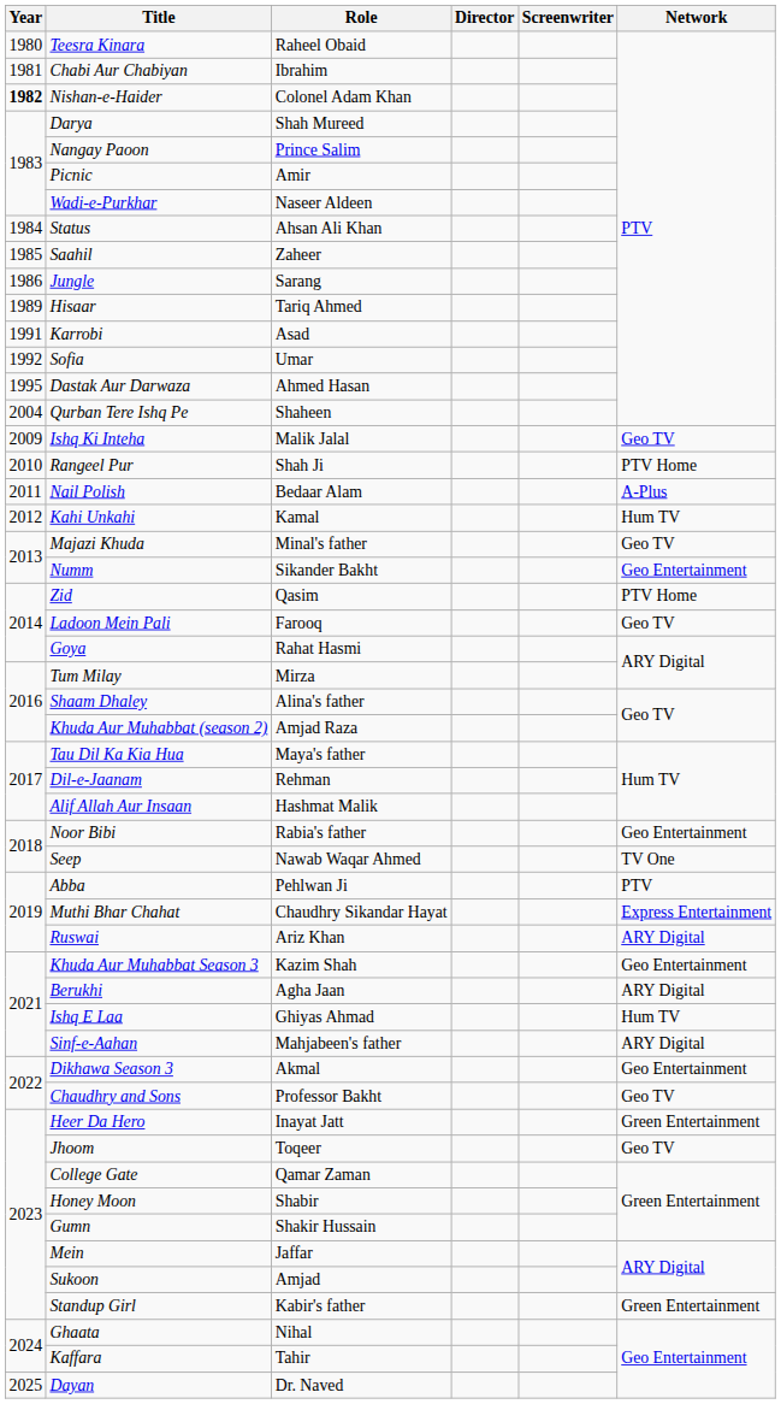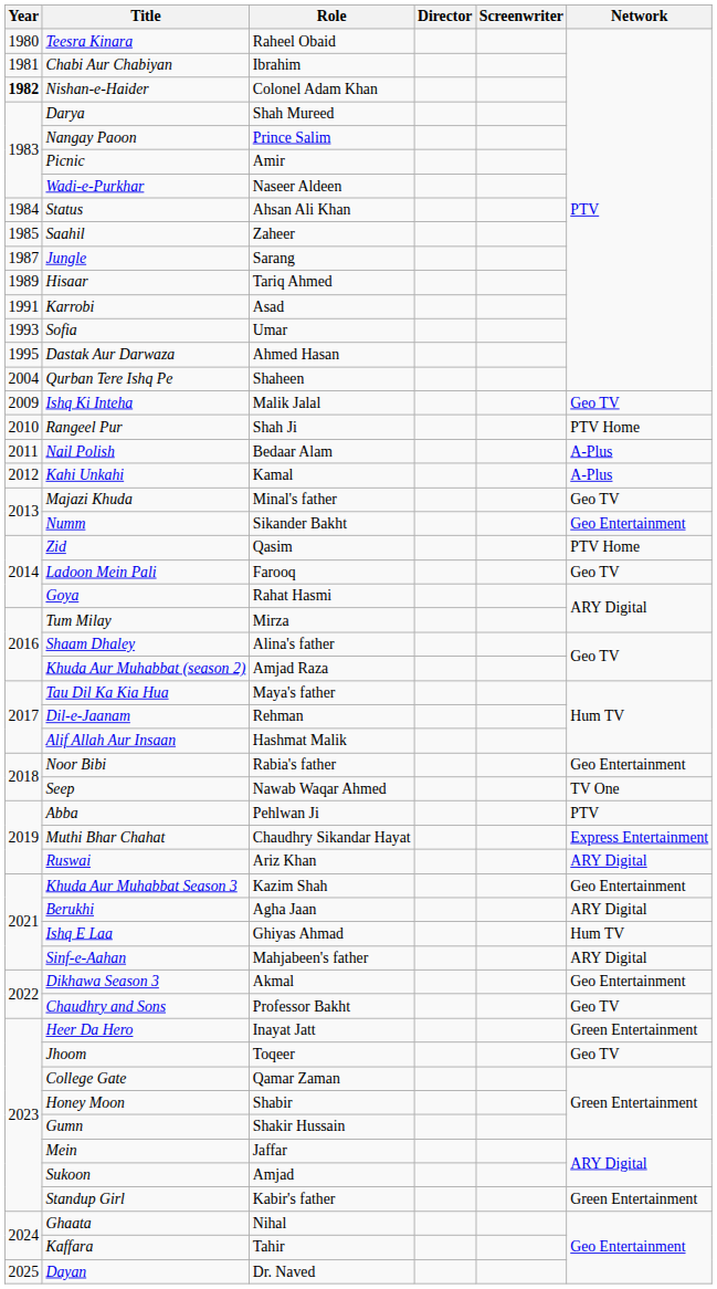 <table class="wikitable sortable plainrowheaders">
 <tr style="text-align:center;">
 <th scope="col">Year</th>
 <th scope="col">Title</th>
 <th scope="col">Role</th>
 <th>Director</th>
 <th>Screenwriter</th>
 <th scope="col">Network</th>
 </tr>
 <tr>
 <td>1980</td>
 <td><em><a href='#'>Teesra Kinara</a></em></td>
 <td>Raheel Obaid</td>
 <td></td>
 <td></td>
 <td rowspan="15"><a href='#'>PTV</a></td>
 </tr>
 <tr>
 <td>1981</td>
 <td><em>Chabi Aur Chabiyan</em></td>
 <td>Ibrahim</td>
 <td></td>
 <td></td>
 </tr>
 <tr>
 <td><strong>1982</strong></td>
 <td><em>Nishan-e-Haider</em></td>
 <td>Colonel Adam Khan</td>
 <td></td>
 <td></td>
 </tr>
 <tr>
 <td rowspan="4">1983</td>
 <td><em>Darya</em></td>
 <td>Shah Mureed</td>
 <td></td>
 <td></td>
 </tr>
 <tr>
 <td><em>Nangay Paoon</em></td>
 <td><a href='#'>Prince Salim</a></td>
 <td></td>
 <td></td>
 </tr>
 <tr>
 <td><em>Picnic</em></td>
 <td>Amir</td>
 <td></td>
 <td></td>
 </tr>
 <tr>
 <td><em><a href='#'>Wadi-e-Purkhar</a></em></td>
 <td>Naseer Aldeen</td>
 <td></td>
 <td></td>
 </tr>
 <tr>
 <td>1984</td>
 <td><em>Status</em></td>
 <td>Ahsan Ali Khan</td>
 <td></td>
 <td></td>
 </tr>
 <tr>
 <td>1985</td>
 <td><em>Saahil</em></td>
 <td>Zaheer</td>
 <td></td>
 <td></td>
 </tr>
 <tr>
-<td>1986</td>
+<td>1987</td>
 <td><em><a href='#'>Jungle</a></em></td>
 <td>Sarang</td>
 <td></td>
 <td></td>
 </tr>
 <tr>
 <td>1989</td>
 <td><em>Hisaar</em></td>
 <td>Tariq Ahmed</td>
 <td></td>
 <td></td>
 </tr>
 <tr>
 <td>1991</td>
 <td><em>Karrobi</em></td>
 <td>Asad</td>
 <td></td>
 <td></td>
 </tr>
 <tr>
-<td>1992</td>
+<td>1993</td>
 <td><em>Sofia</em></td>
 <td>Umar</td>
 <td></td>
 <td></td>
 </tr>
 <tr>
 <td>1995</td>
 <td><em>Dastak Aur Darwaza</em></td>
 <td>Ahmed Hasan</td>
 <td></td>
 <td></td>
 </tr>
 <tr>
 <td>2004</td>
 <td><em>Qurban Tere Ishq Pe</em></td>
 <td>Shaheen</td>
 <td></td>
 <td></td>
 </tr>
 <tr>
 <td>2009</td>
 <td><em><a href='#'>Ishq Ki Inteha</a></em></td>
 <td>Malik Jalal</td>
 <td></td>
 <td></td>
 <td><a href='#'>Geo TV</a></td>
 </tr>
 <tr>
 <td>2010</td>
 <td><em>Rangeel Pur</em></td>
 <td>Shah Ji</td>
 <td></td>
 <td></td>
 <td>PTV Home</td>
 </tr>
 <tr>
 <td>2011</td>
 <td><em><a href='#'>Nail Polish</a></em></td>
 <td>Bedaar Alam</td>
 <td></td>
 <td></td>
 <td><a href='#'>A-Plus</a></td>
 </tr>
 <tr>
 <td>2012</td>
 <td><em><a href='#'>Kahi Unkahi</a></em></td>
 <td>Kamal</td>
 <td></td>
 <td></td>
-<td>Hum TV</td>
+<td><a href='#'>A-Plus</a></td>
 </tr>
 <tr>
 <td rowspan="2">2013</td>
 <td><em>Majazi Khuda</em></td>
 <td>Minal's father</td>
 <td></td>
 <td></td>
 <td>Geo TV</td>
 </tr>
 <tr>
 <td><em><a href='#'>Numm</a></em></td>
 <td>Sikander Bakht</td>
 <td></td>
 <td></td>
 <td><a href='#'>Geo Entertainment</a></td>
 </tr>
 <tr>
 <td rowspan="3">2014</td>
 <td><em><a href='#'>Zid</a></em></td>
 <td>Qasim</td>
 <td></td>
 <td></td>
 <td>PTV Home</td>
 </tr>
 <tr>
 <td><em><a href='#'>Ladoon Mein Pali</a></em></td>
 <td>Farooq</td>
 <td></td>
 <td></td>
 <td>Geo TV</td>
 </tr>
 <tr>
 <td><em><a href='#'>Goya</a></em></td>
 <td>Rahat Hasmi</td>
 <td></td>
 <td></td>
 <td rowspan="2">ARY Digital</td>
 </tr>
 <tr>
 <td rowspan="3">2016</td>
 <td><em>Tum Milay</em></td>
 <td>Mirza</td>
 <td></td>
 <td></td>
 </tr>
 <tr>
 <td><em><a href='#'>Shaam Dhaley</a></em></td>
 <td>Alina's father</td>
 <td></td>
 <td></td>
 <td rowspan="2">Geo TV</td>
 </tr>
 <tr>
 <td><em><a href='#'>Khuda Aur Muhabbat (season 2)</a></em></td>
 <td>Amjad Raza</td>
 <td></td>
 <td></td>
 </tr>
 <tr>
 <td rowspan="3">2017</td>
 <td><em><a href='#'>Tau Dil Ka Kia Hua</a></em></td>
 <td>Maya's father</td>
 <td></td>
 <td></td>
 <td rowspan="3">Hum TV</td>
 </tr>
 <tr>
 <td><em><a href='#'>Dil-e-Jaanam</a></em></td>
 <td>Rehman</td>
 <td></td>
 <td></td>
 </tr>
 <tr>
 <td><em><a href='#'>Alif Allah Aur Insaan</a></em></td>
 <td>Hashmat Malik</td>
 <td></td>
 <td></td>
 </tr>
 <tr>
 <td rowspan="2">2018</td>
 <td><em>Noor Bibi</em></td>
 <td>Rabia's father</td>
 <td></td>
 <td></td>
 <td>Geo Entertainment</td>
 </tr>
 <tr>
 <td><em>Seep</em></td>
 <td>Nawab Waqar Ahmed</td>
 <td></td>
 <td></td>
 <td>TV One</td>
 </tr>
 <tr>
 <td rowspan="3">2019</td>
 <td><em>Abba</em></td>
 <td>Pehlwan Ji</td>
 <td></td>
 <td></td>
 <td>PTV</td>
 </tr>
 <tr>
 <td><em>Muthi Bhar Chahat</em></td>
 <td>Chaudhry Sikandar Hayat</td>
 <td></td>
 <td></td>
 <td><a href='#'>Express Entertainment</a></td>
 </tr>
 <tr>
 <td><em><a href='#'>Ruswai</a></em></td>
 <td>Ariz Khan</td>
 <td></td>
 <td></td>
 <td><a href='#'>ARY Digital</a></td>
 </tr>
 <tr>
 <td rowspan="4">2021</td>
 <td><em><a href='#'>Khuda Aur Muhabbat Season 3</a></em></td>
 <td>Kazim Shah</td>
 <td></td>
 <td></td>
 <td>Geo Entertainment</td>
 </tr>
 <tr>
 <td><em><a href='#'>Berukhi</a></em></td>
 <td>Agha Jaan</td>
 <td></td>
 <td></td>
 <td>ARY Digital</td>
 </tr>
 <tr>
 <td><em><a href='#'>Ishq E Laa</a></em></td>
 <td>Ghiyas Ahmad</td>
 <td></td>
 <td></td>
 <td>Hum TV</td>
 </tr>
 <tr>
 <td><em><a href='#'>Sinf-e-Aahan</a></em></td>
 <td>Mahjabeen's father</td>
 <td></td>
 <td></td>
 <td>ARY Digital</td>
 </tr>
 <tr>
 <td rowspan="2">2022</td>
 <td><em><a href='#'>Dikhawa Season 3</a></em></td>
 <td>Akmal</td>
 <td></td>
 <td></td>
 <td>Geo Entertainment</td>
 </tr>
 <tr>
 <td><em><a href='#'>Chaudhry and Sons</a></em></td>
 <td>Professor Bakht</td>
 <td></td>
 <td></td>
 <td>Geo TV</td>
 </tr>
 <tr>
 <td rowspan="8">2023</td>
 <td><em><a href='#'>Heer Da Hero</a></em></td>
 <td>Inayat Jatt</td>
 <td></td>
 <td></td>
 <td>Green Entertainment</td>
 </tr>
 <tr>
 <td><em>Jhoom</em></td>
 <td>Toqeer</td>
 <td></td>
 <td></td>
 <td>Geo TV</td>
 </tr>
 <tr>
 <td><em>College Gate</em></td>
 <td>Qamar Zaman</td>
 <td></td>
 <td></td>
 <td rowspan="3">Green Entertainment</td>
 </tr>
 <tr>
 <td><em>Honey Moon</em></td>
 <td>Shabir</td>
 <td></td>
 <td></td>
 </tr>
 <tr>
 <td><em>Gumn</em></td>
 <td>Shakir Hussain</td>
 <td></td>
 <td></td>
 </tr>
 <tr>
 <td><em>Mein</em></td>
 <td>Jaffar</td>
 <td></td>
 <td></td>
 <td rowspan="2"><a href='#'>ARY Digital</a></td>
 </tr>
 <tr>
 <td><em>Sukoon</em></td>
 <td>Amjad</td>
 <td></td>
 <td></td>
 </tr>
 <tr>
 <td><em>Standup Girl</em></td>
 <td>Kabir's father</td>
 <td></td>
 <td></td>
 <td>Green Entertainment</td>
 </tr>
 <tr>
 <td rowspan="2">2024</td>
 <td><em>Ghaata</em></td>
 <td>Nihal</td>
 <td></td>
 <td></td>
 <td rowspan="3"><a href='#'>Geo Entertainment</a></td>
 </tr>
 <tr>
 <td><em>Kaffara</em></td>
 <td>Tahir</td>
 <td></td>
 <td></td>
 </tr>
 <tr>
 <td>2025</td>
 <td><em><a href='#'>Dayan</a></em></td>
 <td>Dr. Naved</td>
 <td></td>
 <td></td>
 </tr>
 </table>
